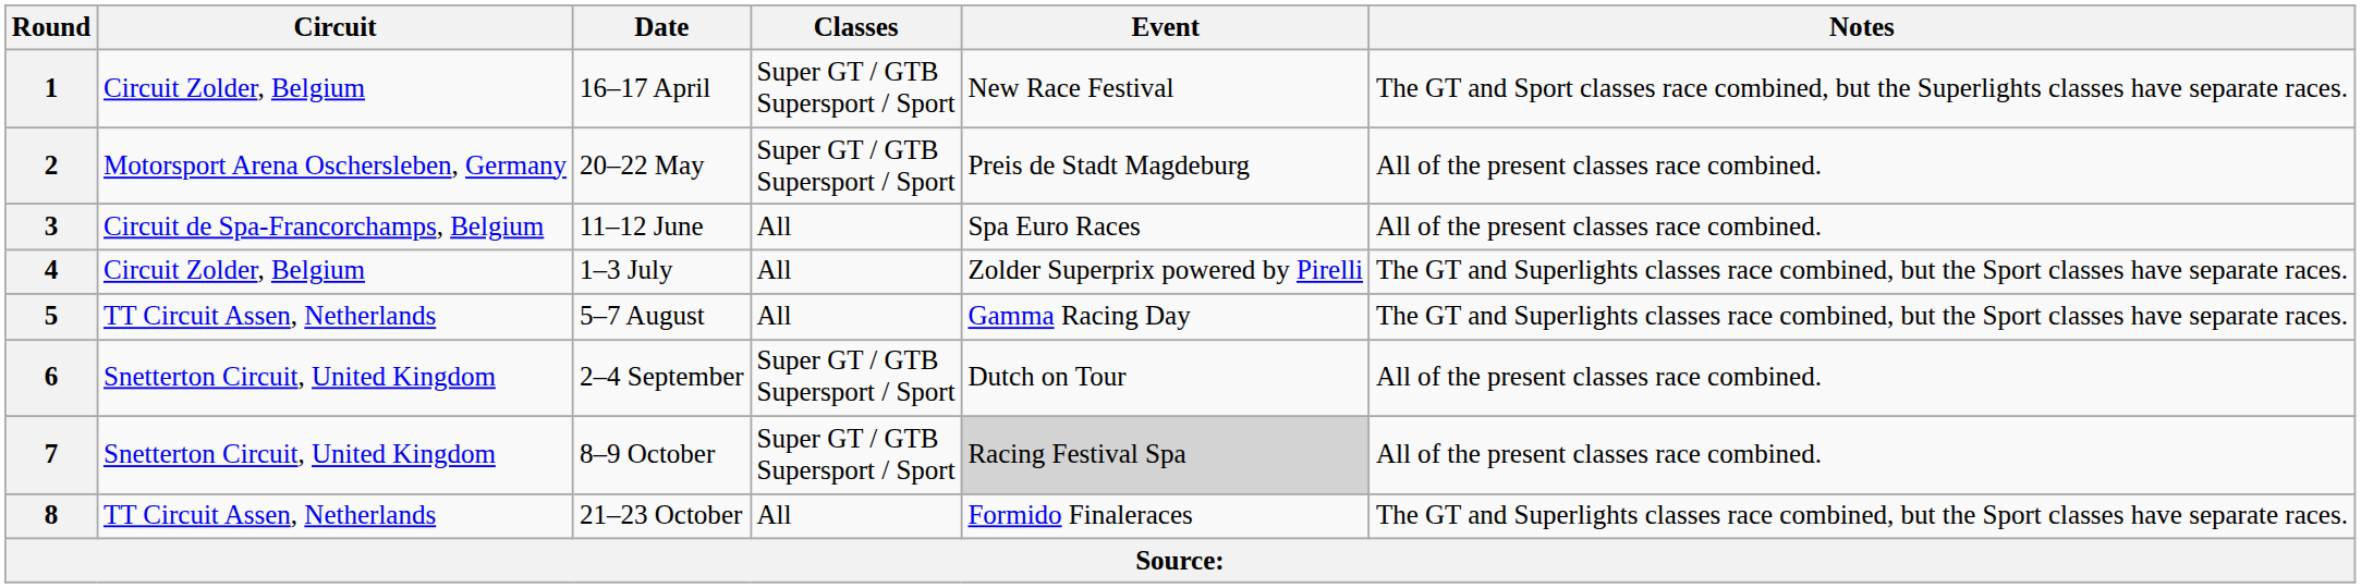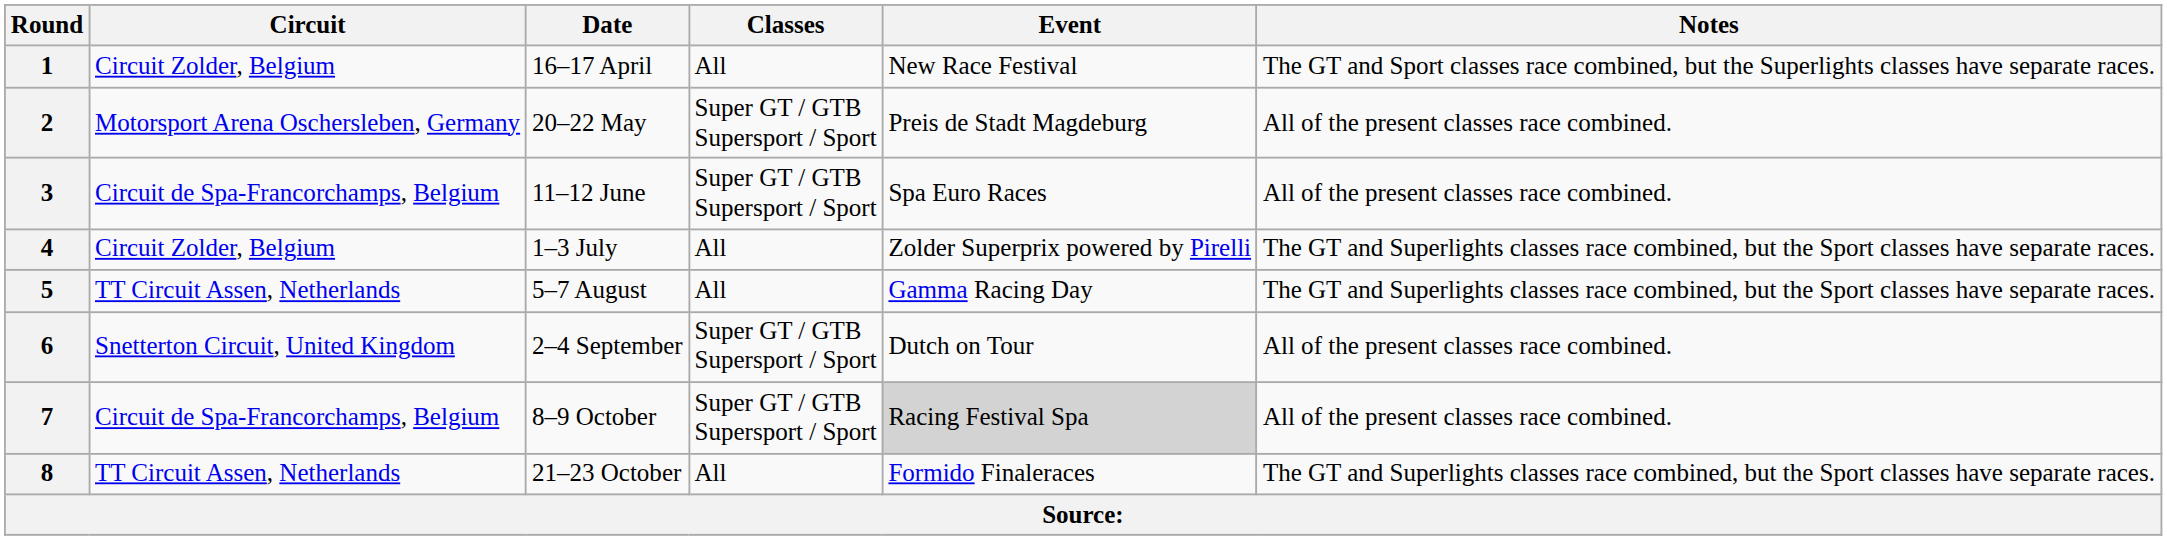 <table class="wikitable" style="font-size: 85%;">
 <tr>
 <th>Round</th>
 <th>Circuit</th>
 <th>Date</th>
 <th>Classes</th>
 <th>Event</th>
 <th>Notes</th>
 </tr>
 <tr>
 <th>1</th>
 <td> <a href='#'>Circuit Zolder</a>, <a href='#'>Belgium</a></td>
 <td>16–17 April</td>
-<td>Super GT / GTB <br> Supersport / Sport</td>
+<td>All</td>
 <td>New Race Festival</td>
 <td>The GT and Sport classes race combined, but the Superlights classes have separate races.</td>
 </tr>
 <tr>
 <th>2</th>
 <td> <a href='#'>Motorsport Arena Oschersleben</a>, <a href='#'>Germany</a></td>
 <td>20–22 May</td>
 <td>Super GT / GTB <br> Supersport / Sport</td>
 <td>Preis de Stadt Magdeburg</td>
 <td>All of the present classes race combined.</td>
 </tr>
 <tr>
 <th>3</th>
 <td> <a href='#'>Circuit de Spa-Francorchamps</a>, <a href='#'>Belgium</a></td>
 <td>11–12 June</td>
-<td>All</td>
+<td>Super GT / GTB <br> Supersport / Sport</td>
 <td>Spa Euro Races</td>
 <td>All of the present classes race combined.</td>
 </tr>
 <tr>
 <th>4</th>
 <td> <a href='#'>Circuit Zolder</a>, <a href='#'>Belgium</a></td>
 <td>1–3 July</td>
 <td>All</td>
 <td>Zolder Superprix powered by <a href='#'>Pirelli</a></td>
 <td>The GT and Superlights classes race combined, but the Sport classes have separate races.</td>
 </tr>
 <tr>
 <th>5</th>
 <td> <a href='#'>TT Circuit Assen</a>, <a href='#'>Netherlands</a></td>
 <td>5–7 August</td>
 <td>All</td>
 <td><a href='#'>Gamma</a> Racing Day</td>
 <td>The GT and Superlights classes race combined, but the Sport classes have separate races.</td>
 </tr>
 <tr>
 <th>6</th>
 <td> <a href='#'>Snetterton Circuit</a>, <a href='#'>United Kingdom</a></td>
 <td>2–4 September</td>
 <td>Super GT / GTB <br> Supersport / Sport</td>
 <td>Dutch on Tour</td>
 <td>All of the present classes race combined.</td>
 </tr>
 <tr>
 <th>7</th>
-<td> <a href='#'>Snetterton Circuit</a>, <a href='#'>United Kingdom</a></td>
+<td> <a href='#'>Circuit de Spa-Francorchamps</a>, <a href='#'>Belgium</a></td>
 <td>8–9 October</td>
 <td>Super GT / GTB <br> Supersport / Sport</td>
 <td style="background: lightgrey;">Racing Festival Spa</td>
 <td>All of the present classes race combined.</td>
 </tr>
 <tr>
 <th>8</th>
 <td> <a href='#'>TT Circuit Assen</a>, <a href='#'>Netherlands</a></td>
 <td>21–23 October</td>
 <td>All</td>
 <td><a href='#'>Formido</a> Finaleraces</td>
 <td>The GT and Superlights classes race combined, but the Sport classes have separate races.</td>
 </tr>
 <tr>
 <th colspan=6>Source:</th>
 </tr>
 </table>
